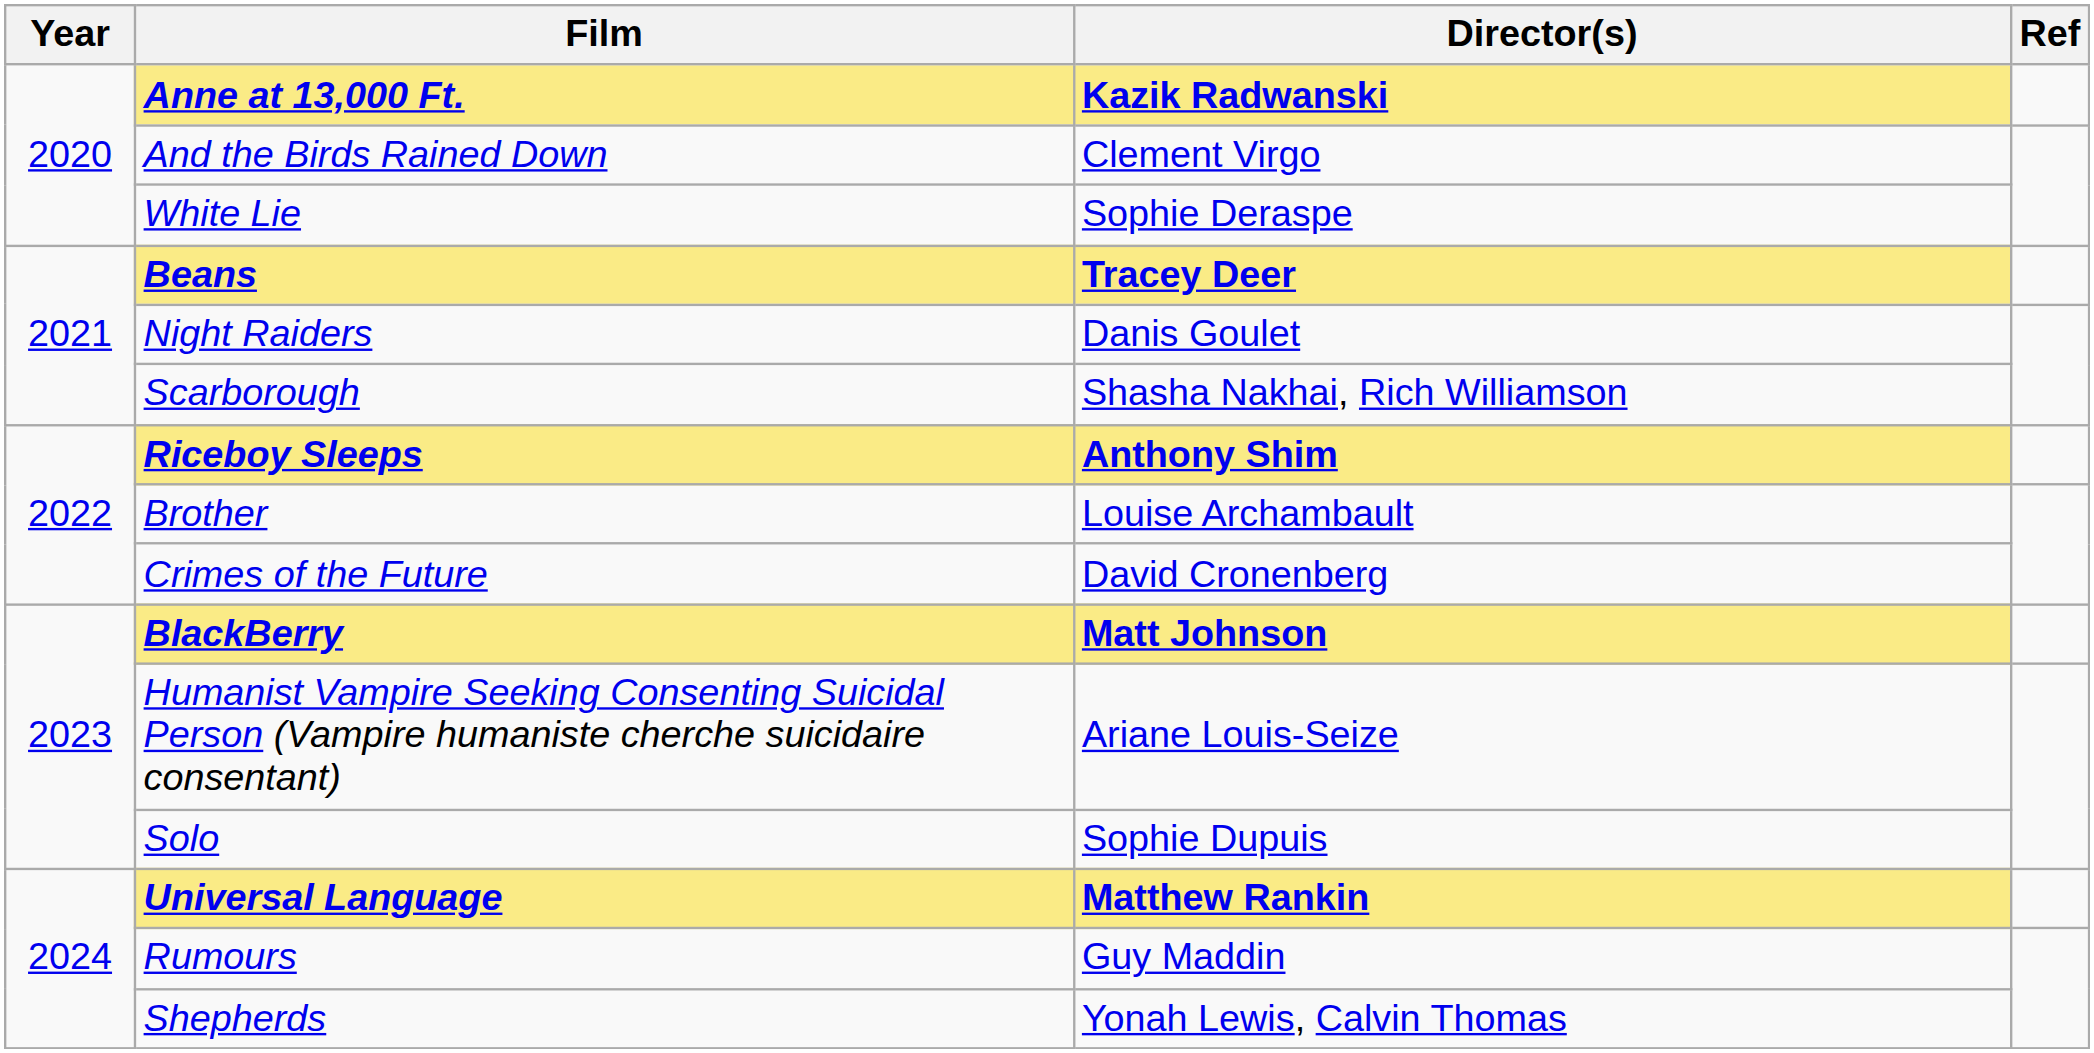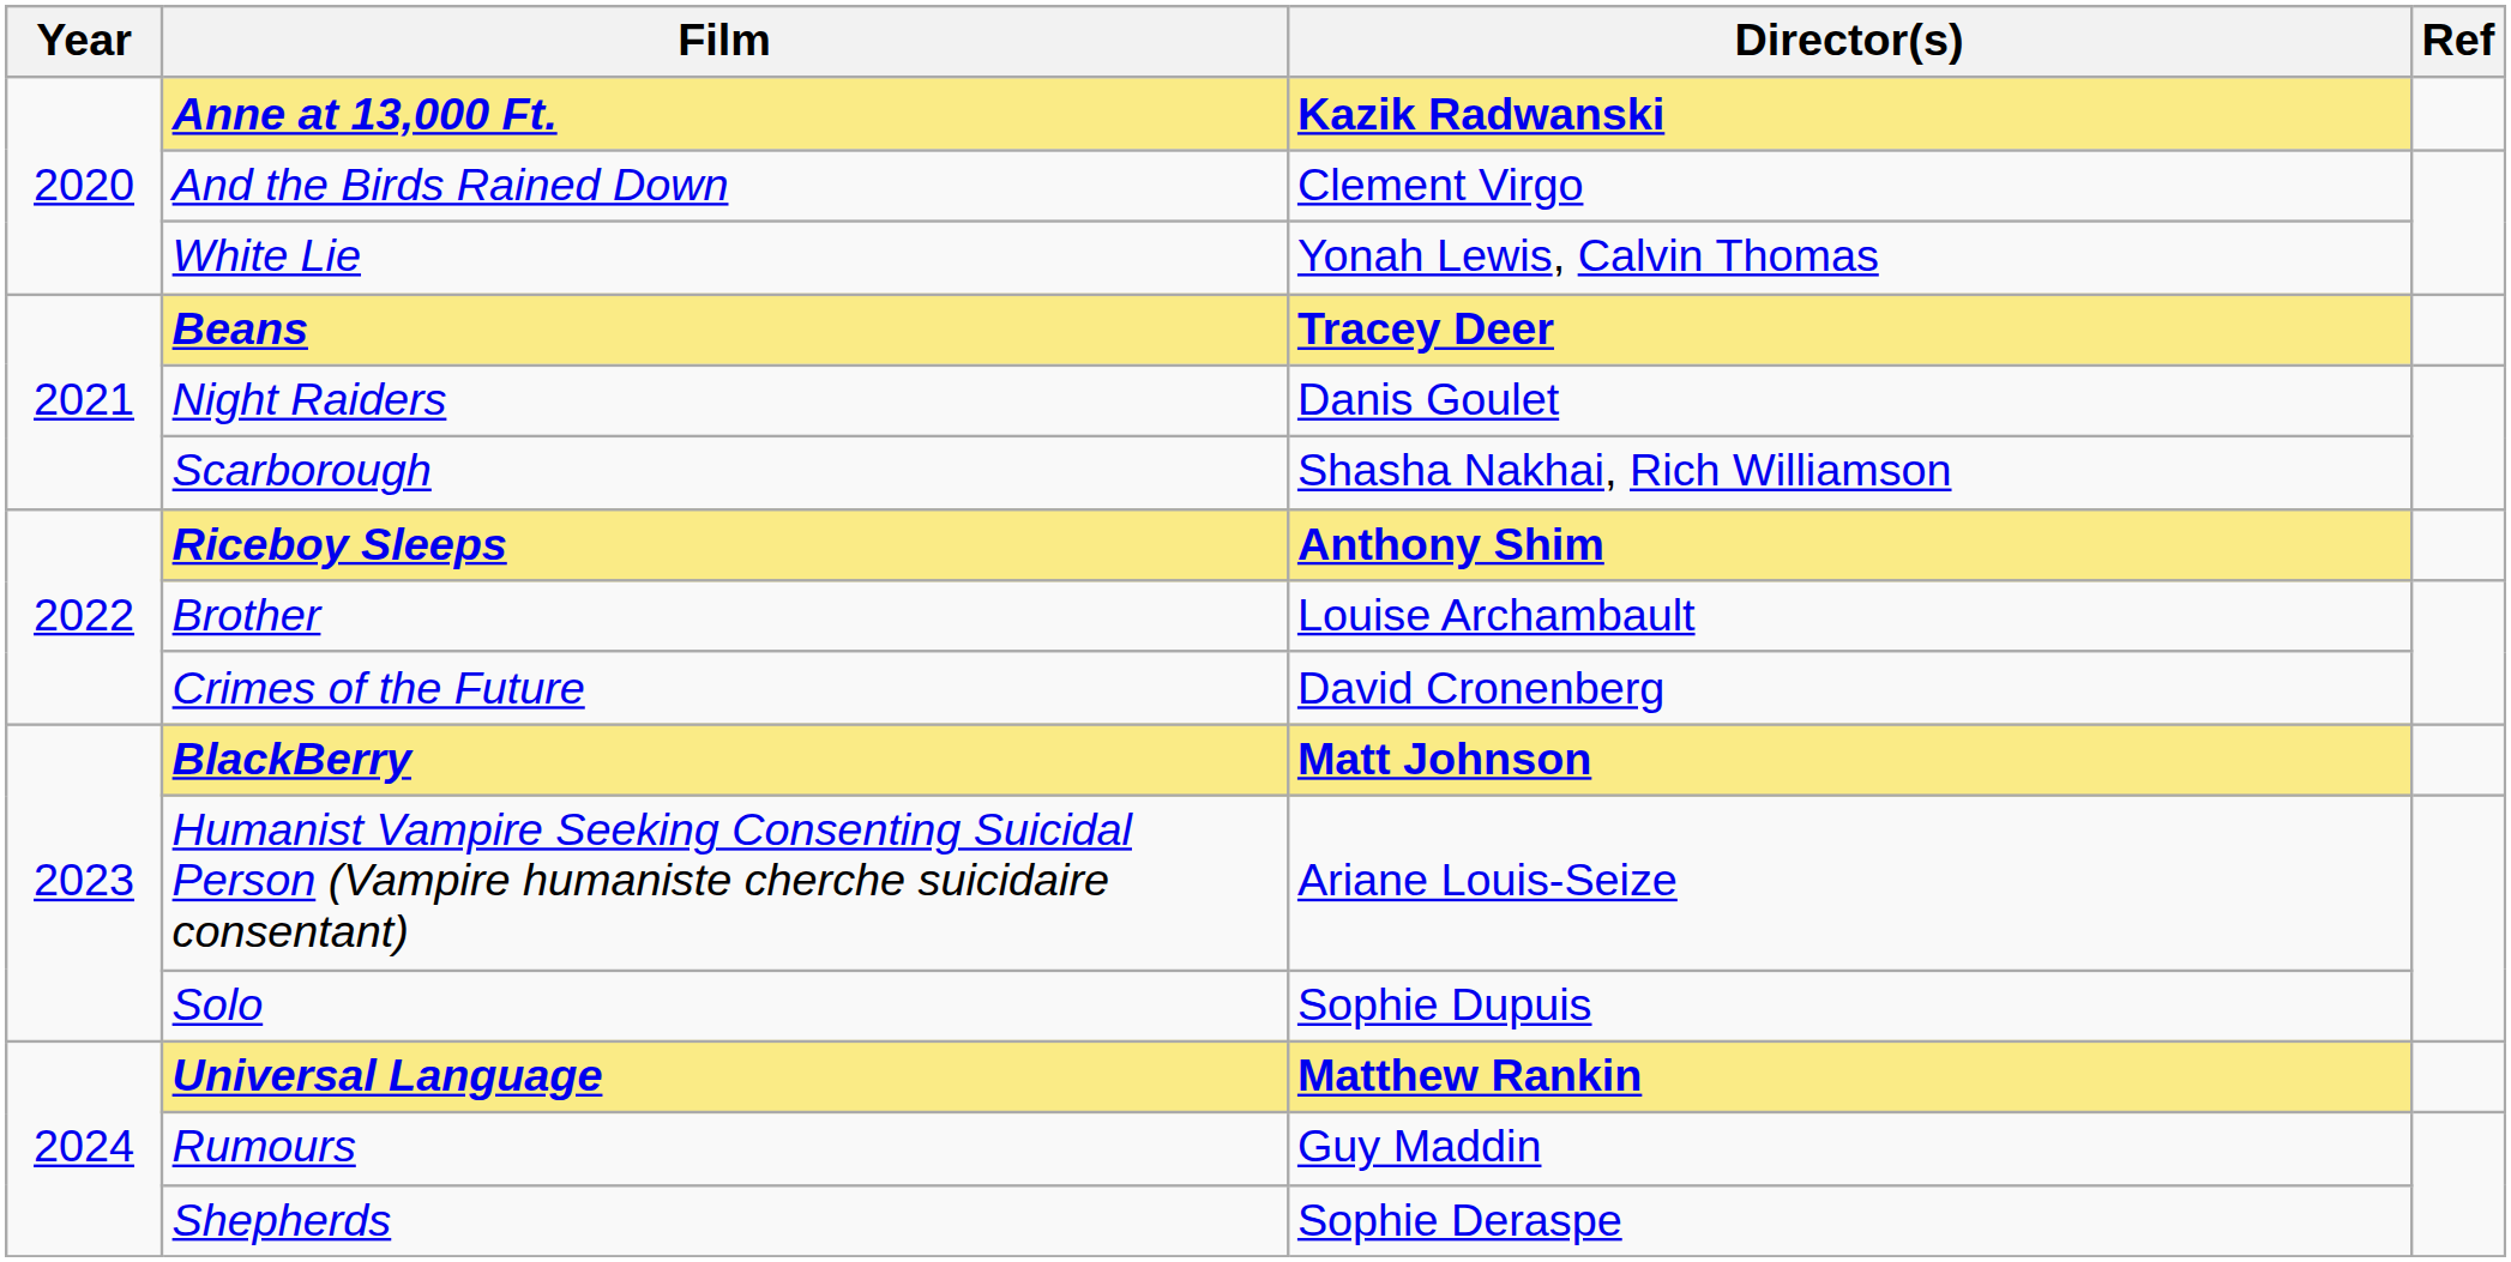 <table class="wikitable" width="100%" cellpadding="5">
 <tr>
 <th width="50"><strong>Year</strong></th>
 <th width="450"><strong>Film</strong></th>
 <th width="450"><strong>Director(s)</strong></th>
 <th width="15"><strong>Ref</strong></th>
 </tr>
 <tr>
 <td style="text-align:center;" rowspan=3><a href='#'>2020</a></td>
 <td style="background:#FAEB86;"><strong><em><a href='#'>Anne at 13,000 Ft.</a></em></strong></td>
 <td style="background:#FAEB86;"><strong><a href='#'>Kazik Radwanski</a></strong></td>
 <td></td>
 </tr>
 <tr>
 <td><em><a href='#'>And the Birds Rained Down</a></em></td>
 <td><a href='#'>Clement Virgo</a></td>
 <td rowspan=2></td>
 </tr>
 <tr>
 <td><em><a href='#'>White Lie</a></em></td>
-<td><a href='#'>Sophie Deraspe</a></td>
+<td><a href='#'>Yonah Lewis</a>, <a href='#'>Calvin Thomas</a></td>
 </tr>
 <tr>
 <td style="text-align:center;" rowspan=3><a href='#'>2021</a></td>
 <td style="background:#FAEB86;"><strong><em><a href='#'>Beans</a></em></strong></td>
 <td style="background:#FAEB86;"><strong><a href='#'>Tracey Deer</a></strong></td>
 <td></td>
 </tr>
 <tr>
 <td><em><a href='#'>Night Raiders</a></em></td>
 <td><a href='#'>Danis Goulet</a></td>
 <td rowspan=2></td>
 </tr>
 <tr>
 <td><em><a href='#'>Scarborough</a></em></td>
 <td><a href='#'>Shasha Nakhai</a>, <a href='#'>Rich Williamson</a></td>
 </tr>
 <tr>
 <td style="text-align:center;" rowspan=3><a href='#'>2022</a></td>
 <td style="background:#FAEB86;"><strong><em><a href='#'>Riceboy Sleeps</a></em></strong></td>
 <td style="background:#FAEB86;"><strong><a href='#'>Anthony Shim</a></strong></td>
 <td></td>
 </tr>
 <tr>
 <td><em><a href='#'>Brother</a></em></td>
 <td><a href='#'>Louise Archambault</a></td>
 <td rowspan=2></td>
 </tr>
 <tr>
 <td><em><a href='#'>Crimes of the Future</a></em></td>
 <td><a href='#'>David Cronenberg</a></td>
 </tr>
 <tr>
 <td style="text-align:center;" rowspan="3"><a href='#'>2023</a></td>
 <td style="background:#FAEB86;"><strong><em><a href='#'>BlackBerry</a></em></strong></td>
 <td style="background:#FAEB86;"><strong><a href='#'>Matt Johnson</a></strong></td>
 <td></td>
 </tr>
 <tr>
 <td><em><a href='#'>Humanist Vampire Seeking Consenting Suicidal Person</a> (Vampire humaniste cherche suicidaire consentant)</em></td>
 <td><a href='#'>Ariane Louis-Seize</a></td>
 <td rowspan=2></td>
 </tr>
 <tr>
 <td><em><a href='#'>Solo</a></em></td>
 <td><a href='#'>Sophie Dupuis</a></td>
 </tr>
 <tr>
 <td style="text-align:center;" rowspan="3"><a href='#'>2024</a></td>
 <td style="background:#FAEB86;"><strong><em><a href='#'>Universal Language</a></em></strong></td>
 <td style="background:#FAEB86;"><strong><a href='#'>Matthew Rankin</a></strong></td>
 <td><br></td>
 </tr>
 <tr>
 <td><em><a href='#'>Rumours</a></em></td>
 <td><a href='#'>Guy Maddin</a></td>
 <td rowspan=2></td>
 </tr>
 <tr>
 <td><em><a href='#'>Shepherds</a></em></td>
-<td><a href='#'>Yonah Lewis</a>, <a href='#'>Calvin Thomas</a></td>
+<td><a href='#'>Sophie Deraspe</a></td>
 </tr>
 </table>
